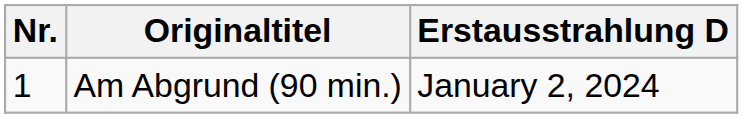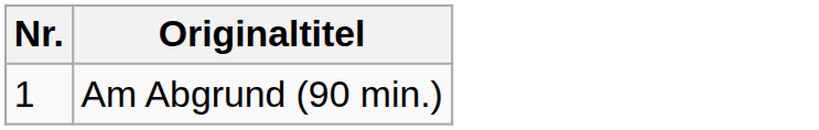 <table class="wikitable sortable">
 <tr>
 <th>Nr.</th>
 <th>Originaltitel</th>
-<th>Erstausstrahlung D</th>
 </tr>
 <tr>
 <td>1</td>
 <td>Am Abgrund (90 min.)</td>
-<td>January 2, 2024</td>
 </tr>
 </table>
